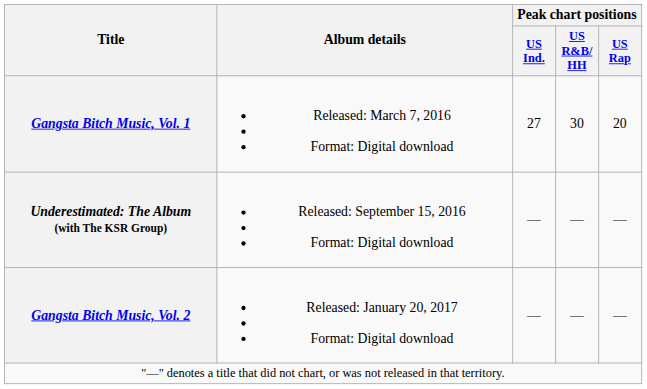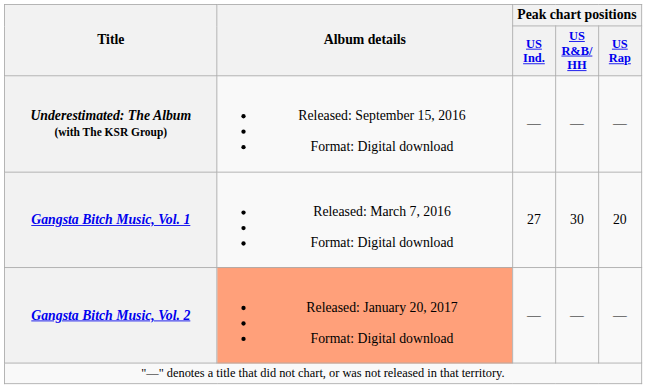 <table class="wikitable plainrowheaders" style="text-align:center;">
 <tr>
 <th scope="col" rowspan="2" style="width:15em;">Title</th>
 <th scope="col" rowspan="2" style="width:21em;">Album details</th>
 <th scope="col" colspan="3">Peak chart positions</th>
 </tr>
 <tr>
 <th scope="col" style="width:3em;font-size:90%;"><a href='#'>US<br>Ind.</a><br></th>
 <th scope="col" style="width:3em;font-size:90%;"><a href='#'>US<br>R&B/<br>HH</a><br></th>
 <th scope="col" style="width:3em;font-size:90%;"><a href='#'>US<br>Rap</a><br></th>
 </tr>
 <tr>
+<th scope="row"><em>Underestimated: The Album</em><br><small>(with The KSR Group)</small></th>
+<td><br><ul><li>Released: September 15, 2016</li><li></li><li>Format: Digital download</li></ul></td>
+<td>—</td>
+<td>—</td>
+<td>—</td>
+</tr>
+<tr>
 <th scope="row"><em><a href='#'>Gangsta Bitch Music, Vol. 1</a></em></th>
 <td><br><ul><li>Released: March 7, 2016</li><li></li><li>Format: Digital download</li></ul></td>
 <td>27</td>
 <td>30</td>
 <td>20</td>
 </tr>
 <tr>
-<th scope="row"><em>Underestimated: The Album</em><br><small>(with The KSR Group)</small></th>
-<td><br><ul><li>Released: September 15, 2016</li><li></li><li>Format: Digital download</li></ul></td>
-<td>—</td>
-<td>—</td>
-<td>—</td>
-</tr>
-<tr>
 <th scope="row"><em><a href='#'>Gangsta Bitch Music, Vol. 2</a></em></th>
-<td><br><ul><li>Released: January 20, 2017</li><li></li><li>Format: Digital download</li></ul></td>
+<td style="background: lightsalmon;"><br><ul><li>Released: January 20, 2017</li><li></li><li>Format: Digital download</li></ul></td>
 <td>—</td>
 <td>—</td>
 <td>—</td>
 </tr>
 <tr>
 <td colspan="5" style="font-size:90%">"—" denotes a title that did not chart, or was not released in that territory.</td>
 </tr>
 </table>
